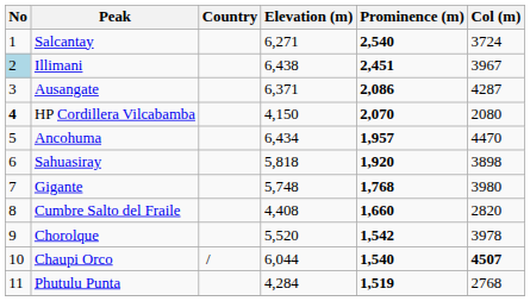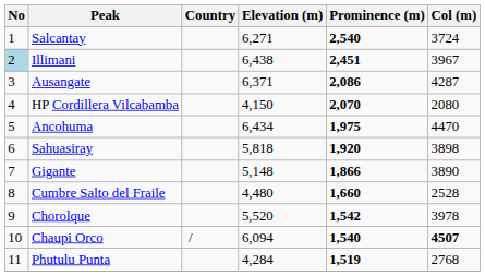 <table class="wikitable sortable">
 <tr>
 <th>No</th>
 <th>Peak</th>
 <th>Country</th>
 <th>Elevation (m)</th>
 <th>Prominence (m)</th>
 <th>Col (m)</th>
 </tr>
 <tr>
 <td>1</td>
 <td><a href='#'>Salcantay</a></td>
 <td></td>
 <td>6,271</td>
 <td><strong>2,540</strong></td>
 <td>3724</td>
 </tr>
 <tr>
 <td style="background: lightblue;">2</td>
 <td><a href='#'>Illimani</a></td>
 <td></td>
 <td>6,438</td>
 <td><strong>2,451</strong></td>
 <td>3967</td>
 </tr>
 <tr>
 <td>3</td>
 <td><a href='#'>Ausangate</a></td>
 <td></td>
 <td>6,371</td>
 <td><strong>2,086</strong></td>
 <td>4287</td>
 </tr>
 <tr>
-<td><strong>4</strong></td>
+<td>4</td>
 <td>HP <a href='#'>Cordillera Vilcabamba</a></td>
 <td></td>
 <td>4,150</td>
 <td><strong>2,070</strong></td>
 <td>2080</td>
 </tr>
 <tr>
 <td>5</td>
 <td><a href='#'>Ancohuma</a></td>
 <td></td>
 <td>6,434</td>
-<td><strong>1,957</strong></td>
+<td><strong>1,975</strong></td>
 <td>4470</td>
 </tr>
 <tr>
 <td>6</td>
 <td><a href='#'>Sahuasiray</a></td>
 <td></td>
 <td>5,818</td>
 <td><strong>1,920</strong></td>
 <td>3898</td>
 </tr>
 <tr>
 <td>7</td>
 <td><a href='#'>Gigante</a></td>
 <td></td>
-<td>5,748</td>
-<td><strong>1,768</strong></td>
-<td>3980</td>
+<td>5,148</td>
+<td><strong>1,866</strong></td>
+<td>3890</td>
 </tr>
 <tr>
 <td>8</td>
 <td><a href='#'>Cumbre Salto del Fraile</a></td>
 <td></td>
-<td>4,408</td>
+<td>4,480</td>
 <td><strong>1,660</strong></td>
-<td>2820</td>
+<td>2528</td>
 </tr>
 <tr>
 <td>9</td>
 <td><a href='#'>Chorolque</a></td>
 <td></td>
 <td>5,520</td>
 <td><strong>1,542</strong></td>
 <td>3978</td>
 </tr>
 <tr>
 <td>10</td>
 <td><a href='#'>Chaupi Orco</a></td>
 <td> / </td>
-<td>6,044</td>
+<td>6,094</td>
 <td><strong>1,540</strong></td>
 <td><strong>4507</strong></td>
 </tr>
 <tr>
 <td>11</td>
 <td><a href='#'>Phutulu Punta</a></td>
 <td></td>
 <td>4,284</td>
 <td><strong>1,519</strong></td>
 <td>2768</td>
 </tr>
 <tr>
 </tr>
 </table>
